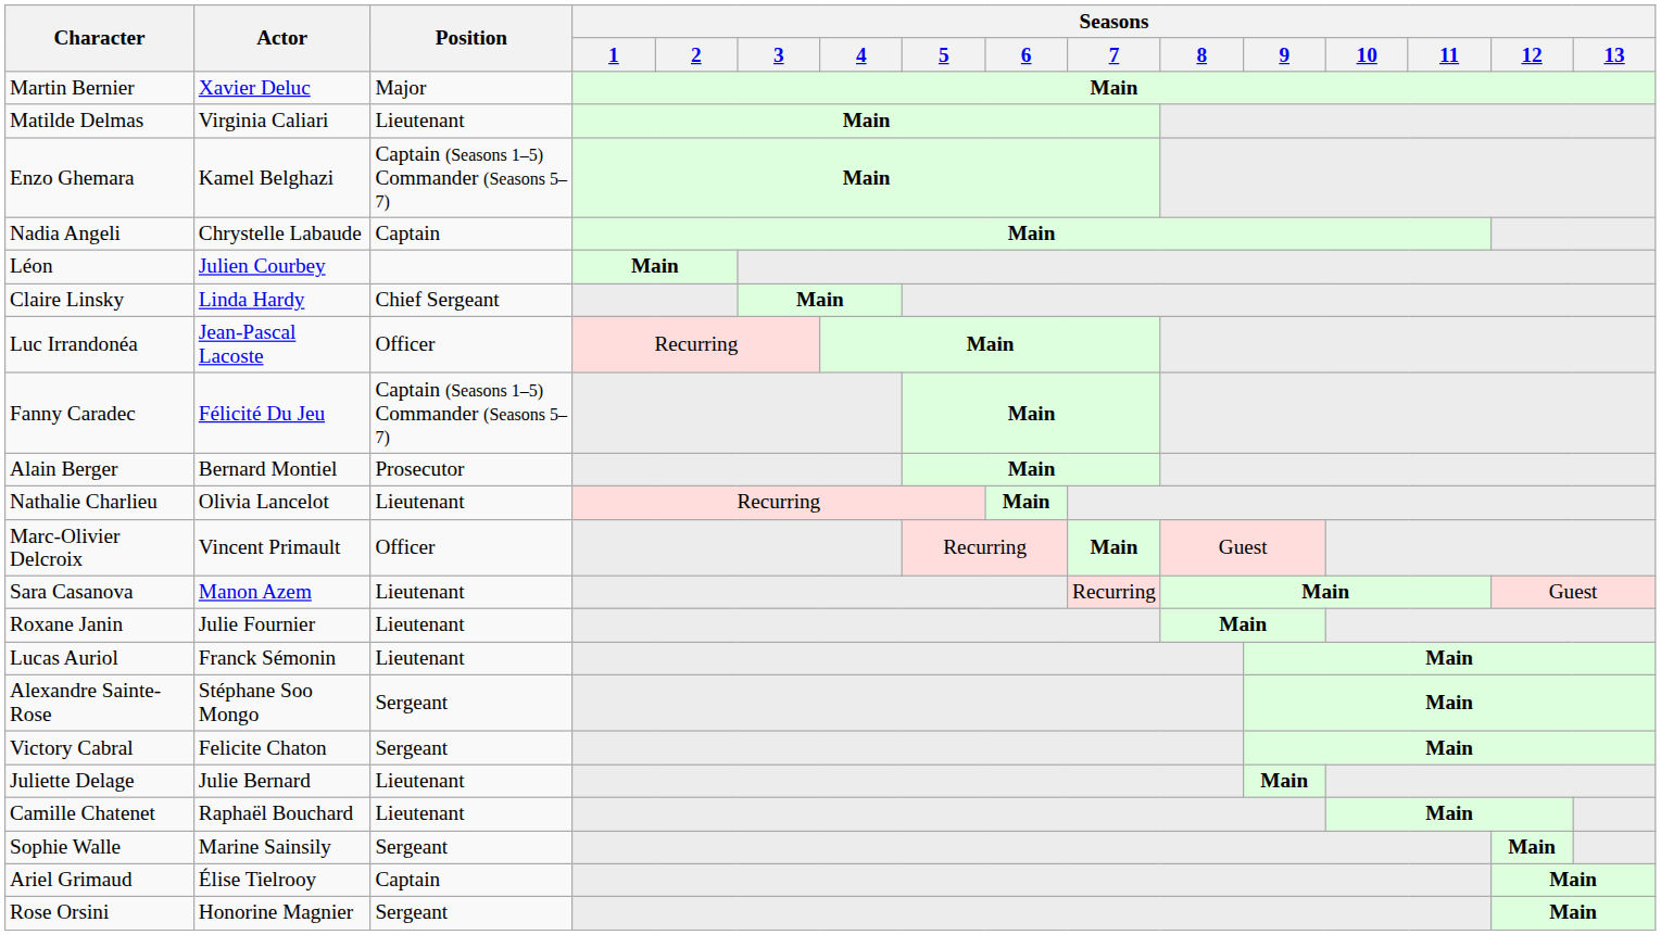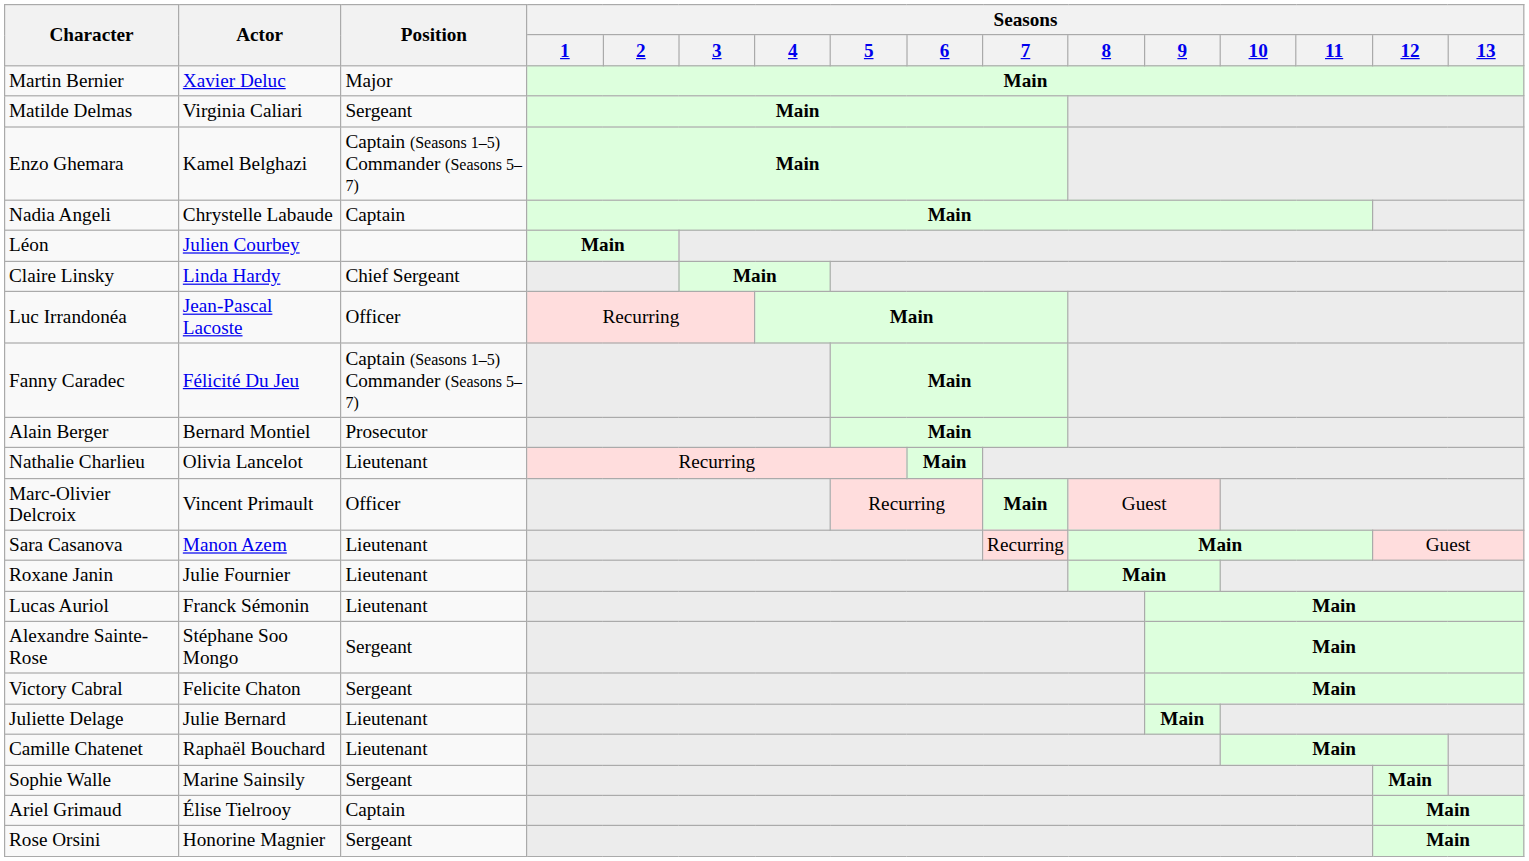 <table class="wikitable" style="width:80%;">
 <tr>
 <th rowspan="2">Character</th>
 <th rowspan="2">Actor</th>
 <th rowspan="2">Position</th>
 <th colspan="13">Seasons</th>
 </tr>
 <tr>
 <th ! style="width:5%;"><a href='#'>1</a></th>
 <th ! style="width:5%;"><a href='#'>2</a></th>
 <th ! style="width:5%;"><a href='#'>3</a></th>
 <th ! style="width:5%;"><a href='#'>4</a></th>
 <th ! style="width:5%;"><a href='#'>5</a></th>
 <th ! style="width:5%;"><a href='#'>6</a></th>
 <th ! style="width:5%;"><a href='#'>7</a></th>
 <th ! style="width:5%;"><a href='#'>8</a></th>
 <th ! style="width:5%;"><a href='#'>9</a></th>
 <th ! style="width:5%;"><a href='#'>10</a></th>
 <th ! style="width:5%;"><a href='#'>11</a></th>
 <th ! style="width:5%;"><a href='#'>12</a></th>
 <th ! style="width:5%;"><a href='#'>13</a></th>
 </tr>
 <tr>
 <td>Martin Bernier</td>
 <td><a href='#'>Xavier Deluc</a></td>
 <td>Major</td>
 <td colspan="13" style="background:#dfd; text-align:center;"><strong>Main</strong></td>
 </tr>
 <tr>
 <td>Matilde Delmas</td>
 <td>Virginia Caliari</td>
-<td>Lieutenant</td>
+<td>Sergeant</td>
 <td colspan="7" style="background:#dfd; text-align:center;"><strong>Main</strong></td>
 <td colspan="6" style="background:#ececec; color:gray; vertical-align:middle; text-align:center;" class="table-na"></td>
 </tr>
 <tr>
 <td>Enzo Ghemara</td>
 <td>Kamel Belghazi</td>
 <td>Captain <small>(Seasons 1–5)</small><br>Commander <small>(Seasons 5–7)</small></td>
 <td colspan="7" style="background:#dfd; text-align:center;"><strong>Main</strong></td>
 <td colspan="6" style="background:#ececec; color:gray; vertical-align:middle; text-align:center;" class="table-na"></td>
 </tr>
 <tr>
 <td>Nadia Angeli</td>
 <td>Chrystelle Labaude</td>
 <td>Captain</td>
 <td colspan="11" style="background:#dfd; text-align:center;"><strong>Main</strong></td>
 <td colspan="2" style="background:#ececec; color:gray; vertical-align:middle; text-align:center;" class="table-na"></td>
 </tr>
 <tr>
 <td>Léon</td>
 <td><a href='#'>Julien Courbey</a></td>
 <td></td>
 <td colspan="2" style="background:#dfd; text-align:center;"><strong>Main</strong></td>
 <td colspan="11" style="background:#ececec; color:gray; vertical-align:middle; text-align:center;" class="table-na"></td>
 </tr>
 <tr>
 <td>Claire Linsky</td>
 <td><a href='#'>Linda Hardy</a></td>
 <td>Chief Sergeant</td>
 <td colspan="2" style="background:#ececec; color:gray; vertical-align:middle; text-align:center;" class="table-na"></td>
 <td colspan="2" style="background:#dfd; text-align:center;"><strong>Main</strong></td>
 <td colspan="9" style="background:#ececec; color:gray; vertical-align:middle; text-align:center;" class="table-na"></td>
 </tr>
 <tr>
 <td>Luc Irrandonéa</td>
 <td><a href='#'>Jean-Pascal Lacoste</a></td>
 <td>Officer</td>
 <td colspan="3" style="background:#fdd; text-align:center;">Recurring</td>
 <td colspan="4" style="background:#dfd; text-align:center;"><strong>Main</strong></td>
 <td colspan="6" style="background:#ececec; color:gray; vertical-align:middle; text-align:center;" class="table-na"></td>
 </tr>
 <tr>
 <td>Fanny Caradec</td>
 <td><a href='#'>Félicité Du Jeu</a></td>
 <td>Captain <small>(Seasons 1–5)</small><br>Commander <small>(Seasons 5–7)</small></td>
 <td colspan="4" style="background:#ececec; color:gray; vertical-align:middle; text-align:center;" class="table-na"></td>
 <td colspan="3" style="background:#dfd; text-align:center;"><strong>Main</strong></td>
 <td colspan="6" style="background:#ececec; color:gray; vertical-align:middle; text-align:center;" class="table-na"></td>
 </tr>
 <tr>
 <td>Alain Berger</td>
 <td>Bernard Montiel</td>
 <td>Prosecutor</td>
 <td colspan="4" style="background:#ececec; color:gray; vertical-align:middle; text-align:center;" class="table-na"></td>
 <td colspan="3" style="background:#dfd; text-align:center;"><strong>Main</strong></td>
 <td colspan="6" style="background:#ececec; color:gray; vertical-align:middle; text-align:center;" class="table-na"></td>
 </tr>
 <tr>
 <td>Nathalie Charlieu</td>
 <td>Olivia Lancelot</td>
 <td>Lieutenant</td>
 <td colspan="5" style="background:#fdd; text-align:center;">Recurring</td>
 <td style="background:#dfd; text-align:center;"><strong>Main</strong></td>
 <td colspan="7" style="background:#ececec; color:gray; vertical-align:middle; text-align:center;" class="table-na"></td>
 </tr>
 <tr>
 <td>Marc-Olivier Delcroix</td>
 <td>Vincent Primault</td>
 <td>Officer</td>
 <td colspan="4" style="background:#ececec; color:gray; vertical-align:middle; text-align:center;" class="table-na"></td>
 <td colspan="2" style="background:#fdd; text-align:center;">Recurring</td>
 <td style="background:#dfd; text-align:center;"><strong>Main</strong></td>
 <td colspan="2" style="background:#fdd; text-align:center;">Guest</td>
 <td colspan="4" style="background:#ececec; color:gray; vertical-align:middle; text-align:center;" class="table-na"></td>
 </tr>
 <tr>
 <td>Sara Casanova</td>
 <td><a href='#'>Manon Azem</a></td>
 <td>Lieutenant</td>
 <td colspan="6" style="background:#ececec; color:gray; vertical-align:middle; text-align:center;" class="table-na"></td>
 <td style="background:#fdd; text-align:center;">Recurring</td>
 <td colspan="4" style="background:#dfd; text-align:center;"><strong>Main</strong></td>
 <td colspan="2" style="background:#fdd; text-align:center;">Guest</td>
 </tr>
 <tr>
 <td>Roxane Janin</td>
 <td>Julie Fournier</td>
 <td>Lieutenant</td>
 <td colspan="7" style="background:#ececec; color:gray; vertical-align:middle; text-align:center;" class="table-na"></td>
 <td colspan="2" style="background:#dfd; text-align:center;"><strong>Main</strong></td>
 <td colspan="4" style="background:#ececec; color:gray; vertical-align:middle; text-align:center;" class="table-na"></td>
 </tr>
 <tr>
 <td>Lucas Auriol</td>
 <td>Franck Sémonin</td>
 <td>Lieutenant</td>
 <td colspan="8" style="background:#ececec; color:gray; vertical-align:middle; text-align:center;" class="table-na"></td>
 <td colspan="5" style="background:#dfd; text-align:center;"><strong>Main</strong></td>
 </tr>
 <tr>
 <td>Alexandre Sainte-Rose</td>
 <td>Stéphane Soo Mongo</td>
 <td>Sergeant</td>
 <td colspan="8" style="background:#ececec; color:gray; vertical-align:middle; text-align:center;" class="table-na"></td>
 <td colspan="5" style="background:#dfd; text-align:center;"><strong>Main</strong></td>
 </tr>
 <tr>
 <td>Victory Cabral</td>
 <td>Felicite Chaton</td>
 <td>Sergeant</td>
 <td colspan="8" style="background:#ececec; color:gray; vertical-align:middle; text-align:center;" class="table-na"></td>
 <td colspan="5" style="background:#dfd; text-align:center;"><strong>Main</strong></td>
 </tr>
 <tr>
 <td>Juliette Delage</td>
 <td>Julie Bernard</td>
 <td>Lieutenant</td>
 <td colspan="8" style="background:#ececec; color:gray; vertical-align:middle; text-align:center;" class="table-na"></td>
 <td style="background:#dfd; text-align:center;"><strong>Main</strong></td>
 <td colspan="4" style="background:#ececec; color:gray; vertical-align:middle; text-align:center;" class="table-na"></td>
 </tr>
 <tr>
 <td>Camille Chatenet</td>
 <td>Raphaël Bouchard</td>
 <td>Lieutenant</td>
 <td colspan="9" style="background:#ececec; color:gray; vertical-align:middle; text-align:center;" class="table-na"></td>
 <td colspan="3" style="background:#dfd; text-align:center;"><strong>Main</strong></td>
 <td colspan="1" style="background:#ececec; color:gray; vertical-align:middle; text-align:center;" class="table-na"></td>
 </tr>
 <tr>
 <td>Sophie Walle</td>
 <td>Marine Sainsily</td>
 <td>Sergeant</td>
 <td colspan="11" style="background:#ececec; color:gray; vertical-align:middle; text-align:center;" class="table-na"></td>
 <td style="background:#dfd; text-align:center;"><strong>Main</strong></td>
 <td colspan="1" style="background:#ececec; color:gray; vertical-align:middle; text-align:center;" class="table-na"></td>
 </tr>
 <tr>
 <td>Ariel Grimaud</td>
 <td>Élise Tielrooy</td>
 <td>Captain</td>
 <td colspan="11" style="background:#ececec; color:gray; vertical-align:middle; text-align:center;" class="table-na"></td>
 <td colspan="2" style="background:#dfd; text-align:center;"><strong>Main</strong></td>
 </tr>
 <tr>
 <td>Rose Orsini</td>
 <td>Honorine Magnier</td>
 <td>Sergeant</td>
 <td colspan="11" style="background:#ececec; color:gray; vertical-align:middle; text-align:center;" class="table-na"></td>
 <td colspan="2" style="background:#dfd; text-align:center;"><strong>Main</strong></td>
 </tr>
 </table>
